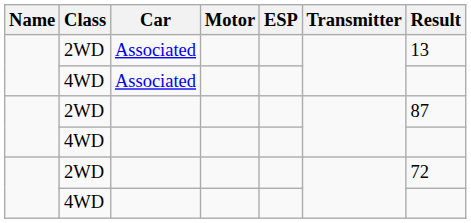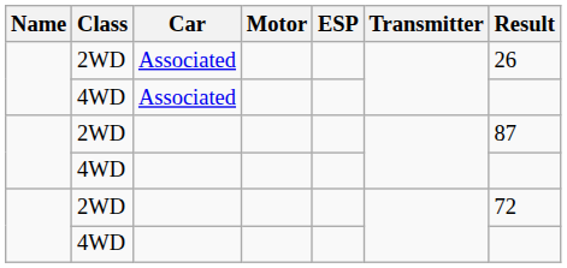 <table class="wikitable" style="font-size: 85%;">
 <tr>
 <th>Name</th>
 <th>Class</th>
 <th>Car</th>
 <th>Motor</th>
 <th>ESP</th>
 <th>Transmitter</th>
 <th>Result</th>
 </tr>
 <tr>
 <td rowspan=2></td>
 <td>2WD</td>
 <td><a href='#'>Associated</a></td>
 <td></td>
 <td></td>
 <td rowspan=2></td>
-<td>13</td>
+<td>26</td>
 </tr>
 <tr>
 <td>4WD</td>
 <td><a href='#'>Associated</a></td>
 <td></td>
 <td></td>
 <td></td>
 </tr>
 <tr>
 <td rowspan=2></td>
 <td>2WD</td>
 <td></td>
 <td></td>
 <td></td>
 <td rowspan=2></td>
 <td>87</td>
 </tr>
 <tr>
 <td>4WD</td>
 <td></td>
 <td></td>
 <td></td>
 <td></td>
 </tr>
 <tr>
 <td rowspan=2></td>
 <td>2WD</td>
 <td></td>
 <td></td>
 <td></td>
 <td rowspan=2></td>
 <td>72</td>
 </tr>
 <tr>
 <td>4WD</td>
 <td></td>
 <td></td>
 <td></td>
 <td></td>
 </tr>
 </table>
